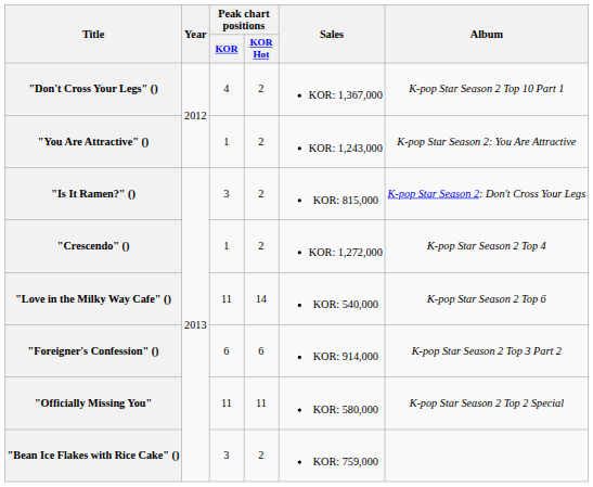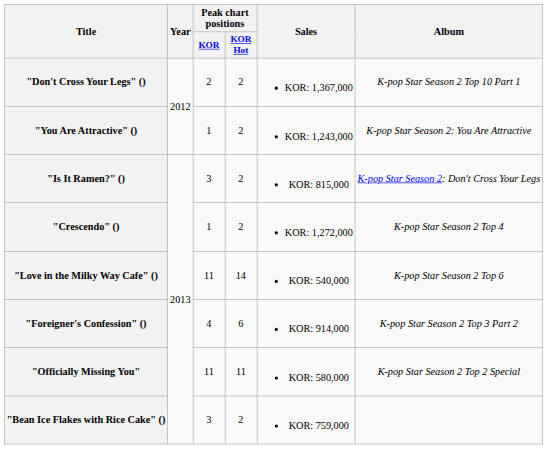 <table class="wikitable plainrowheaders" style="text-align:center;">
 <tr>
 <th scope="col" rowspan="2">Title</th>
 <th scope="col" rowspan="2">Year</th>
 <th scope="col" colspan="2">Peak chart<br>positions</th>
 <th scope="col" rowspan="2">Sales</th>
 <th scope="col" rowspan="2">Album</th>
 </tr>
 <tr>
 <th scope="col" style="width:3em;font-size:90%;"><a href='#'>KOR</a><br></th>
 <th scope="col" style="width:3em;font-size:90%;"><a href='#'>KOR<br>Hot</a><br></th>
 </tr>
 <tr>
 <th scope="row">"Don't Cross Your Legs" ()</th>
 <td rowspan="2">2012</td>
-<td>4</td>
+<td>2</td>
 <td>2</td>
 <td><br><ul><li>KOR: 1,367,000</li></ul></td>
 <td><em>K-pop Star Season 2 Top 10 Part 1</em></td>
 </tr>
 <tr>
 <th scope="row">"You Are Attractive" ()</th>
 <td>1</td>
 <td>2</td>
 <td><br><ul><li>KOR: 1,243,000</li></ul></td>
 <td><em>K-pop Star Season 2: You Are Attractive</em></td>
 </tr>
 <tr>
 <th scope="row">"Is It Ramen?" ()</th>
 <td rowspan="6">2013</td>
 <td>3</td>
 <td>2</td>
 <td><br><ul><li>KOR: 815,000</li></ul></td>
 <td><em><a href='#'>K-pop Star Season 2</a>: Don't Cross Your Legs</em></td>
 </tr>
 <tr>
 <th scope="row">"Crescendo" ()</th>
 <td>1</td>
 <td>2</td>
 <td><br><ul><li>KOR: 1,272,000</li></ul></td>
 <td><em>K-pop Star Season 2 Top 4</em></td>
 </tr>
 <tr>
 <th scope="row">"Love in the Milky Way Cafe" ()</th>
 <td>11</td>
 <td>14</td>
 <td><br><ul><li>KOR: 540,000</li></ul></td>
 <td><em>K-pop Star Season 2 Top 6</em></td>
 </tr>
 <tr>
 <th scope="row">"Foreigner's Confession" ()</th>
-<td>6</td>
+<td>4</td>
 <td>6</td>
 <td><br><ul><li>KOR: 914,000</li></ul></td>
 <td><em>K-pop Star Season 2 Top 3 Part 2</em></td>
 </tr>
 <tr>
 <th scope="row">"Officially Missing You"</th>
 <td>11</td>
 <td>11</td>
 <td><br><ul><li>KOR: 580,000</li></ul></td>
 <td><em>K-pop Star Season 2 Top 2 Special</em></td>
 </tr>
 <tr>
 <th scope="row">"Bean Ice Flakes with Rice Cake" ()</th>
 <td>3</td>
 <td>2</td>
 <td><br><ul><li>KOR: 759,000</li></ul></td>
 <td></td>
 </tr>
 </table>
